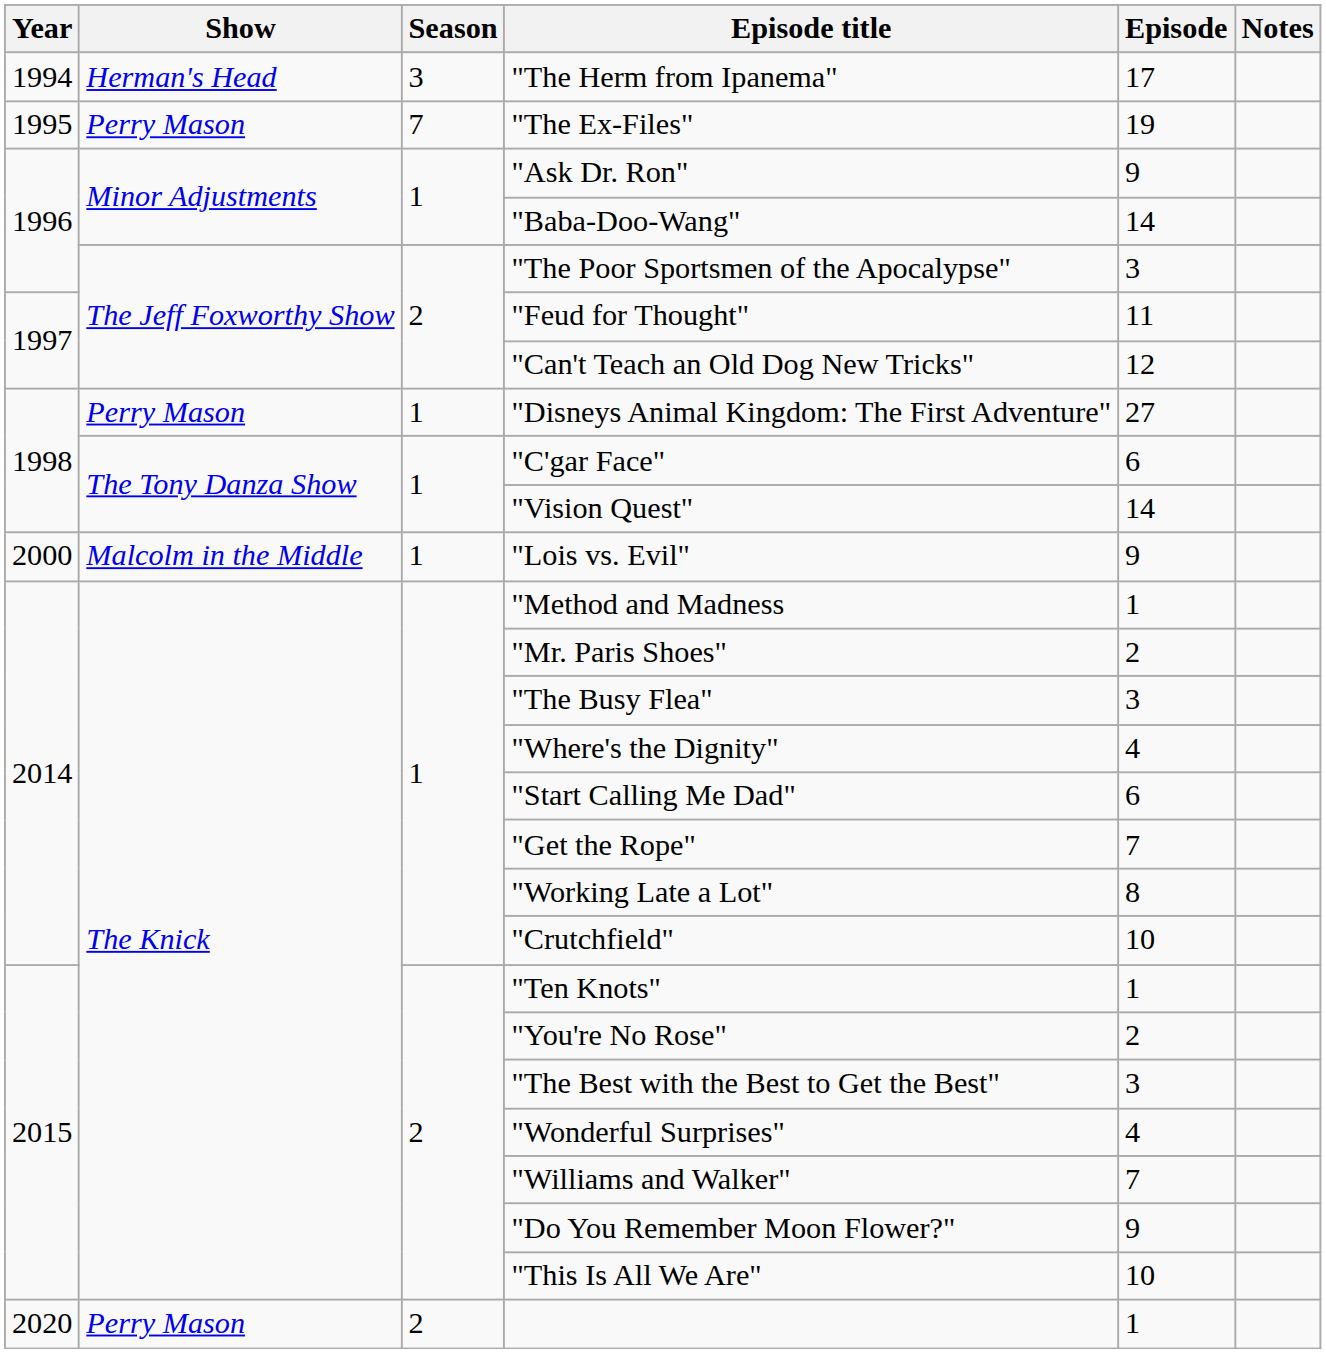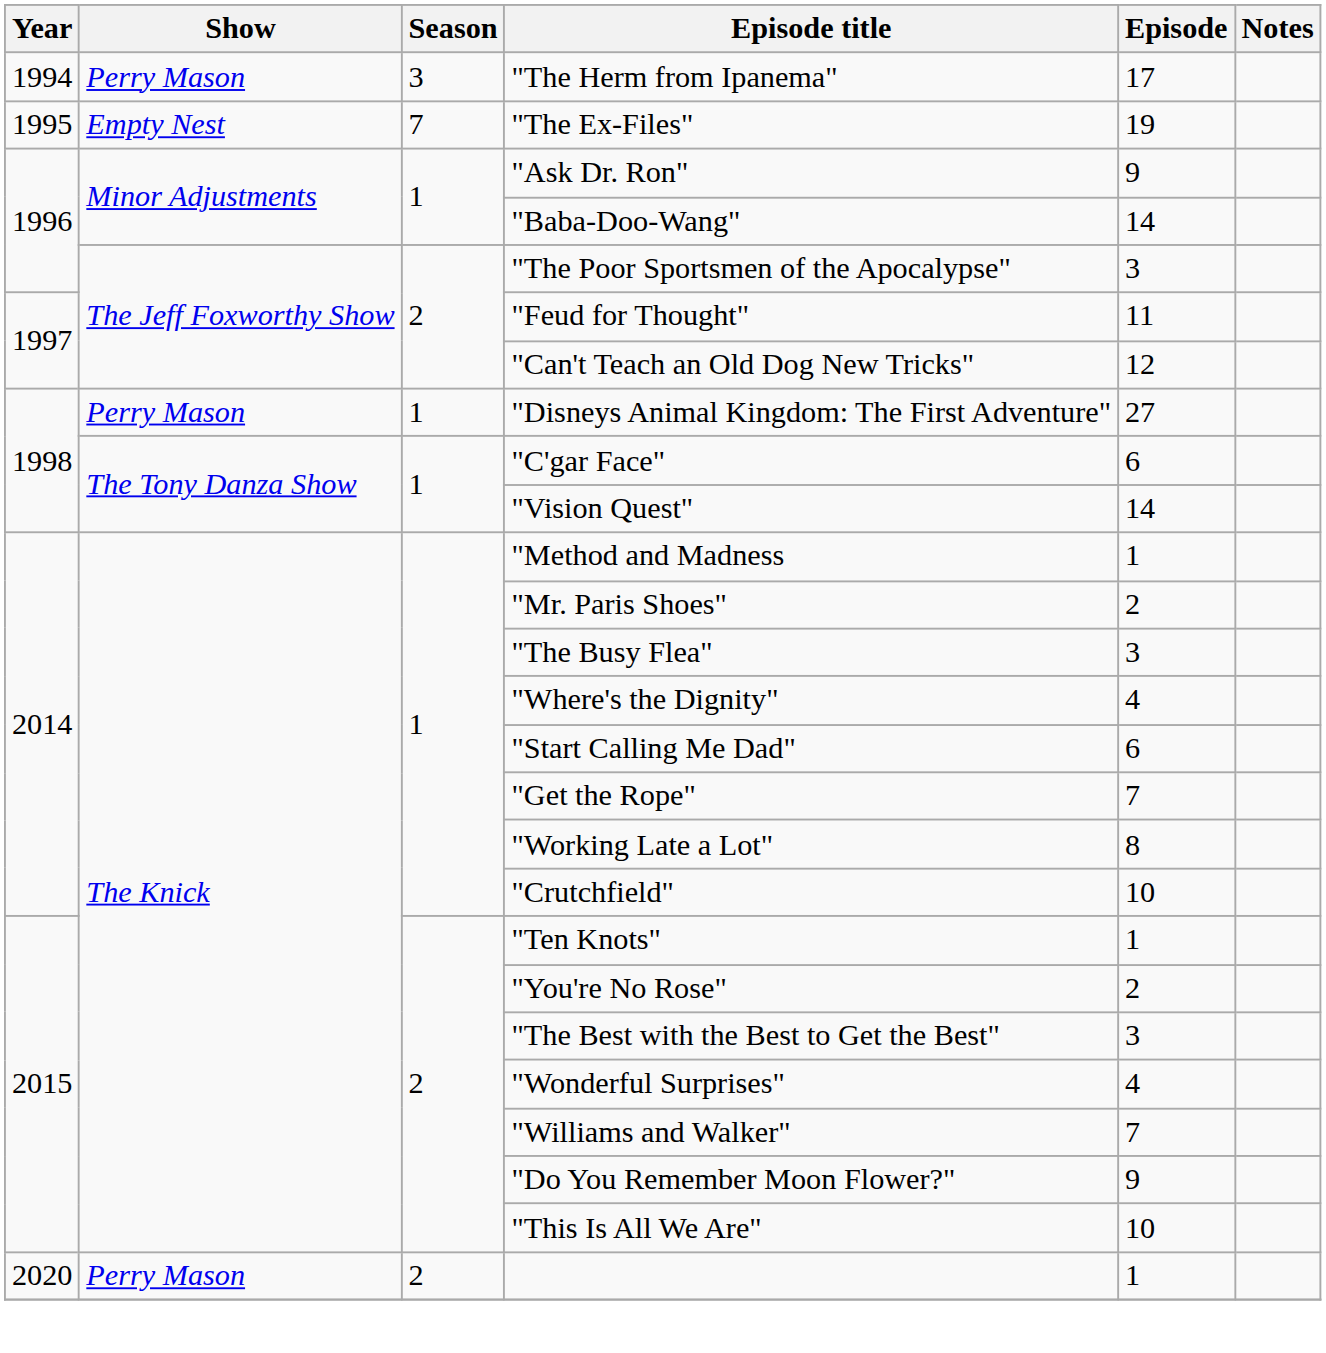 <table class="wikitable sortable">
 <tr>
 <th>Year</th>
 <th>Show</th>
 <th>Season</th>
 <th>Episode title</th>
 <th>Episode</th>
 <th>Notes</th>
 </tr>
 <tr>
 <td>1994</td>
-<td><em><a href='#'>Herman's Head</a></em></td>
+<td><em><a href='#'>Perry Mason</a></em></td>
 <td>3</td>
 <td>"The Herm from Ipanema"</td>
 <td>17</td>
 <td></td>
 </tr>
 <tr>
 <td>1995</td>
-<td><em><a href='#'>Perry Mason</a></em></td>
+<td><em><a href='#'>Empty Nest</a></em></td>
 <td>7</td>
 <td>"The Ex-Files"</td>
 <td>19</td>
 <td></td>
 </tr>
 <tr>
 <td rowspan="3">1996</td>
 <td rowspan="2"><em><a href='#'>Minor Adjustments</a></em></td>
 <td rowspan="2">1</td>
 <td>"Ask Dr. Ron"</td>
 <td>9</td>
 <td></td>
 </tr>
 <tr>
 <td>"Baba-Doo-Wang"</td>
 <td>14</td>
 <td></td>
 </tr>
 <tr>
 <td rowspan="3"><em><a href='#'>The Jeff Foxworthy Show</a></em></td>
 <td rowspan="3">2</td>
 <td>"The Poor Sportsmen of the Apocalypse"</td>
 <td>3</td>
 <td></td>
 </tr>
 <tr>
 <td rowspan="2">1997</td>
 <td>"Feud for Thought"</td>
 <td>11</td>
 <td></td>
 </tr>
 <tr>
 <td>"Can't Teach an Old Dog New Tricks"</td>
 <td>12</td>
 <td></td>
 </tr>
 <tr>
 <td rowspan="3">1998</td>
 <td><em><a href='#'>Perry Mason</a></em></td>
 <td>1</td>
 <td>"Disneys Animal Kingdom: The First Adventure"</td>
 <td>27</td>
 <td></td>
 </tr>
 <tr>
 <td rowspan="2"><em><a href='#'>The Tony Danza Show</a></em></td>
 <td rowspan="2">1</td>
 <td>"C'gar Face"</td>
 <td>6</td>
 <td></td>
 </tr>
 <tr>
 <td>"Vision Quest"</td>
 <td>14</td>
-<td></td>
-</tr>
-<tr>
-<td>2000</td>
-<td><em><a href='#'>Malcolm in the Middle</a></em></td>
-<td>1</td>
-<td>"Lois vs. Evil"</td>
-<td>9</td>
 <td></td>
 </tr>
 <tr>
 <td rowspan="8">2014</td>
 <td rowspan="15"><em><a href='#'>The Knick</a></em></td>
 <td rowspan="8">1</td>
 <td>"Method and Madness</td>
 <td>1</td>
 <td></td>
 </tr>
 <tr>
 <td>"Mr. Paris Shoes"</td>
 <td>2</td>
 <td></td>
 </tr>
 <tr>
 <td>"The Busy Flea"</td>
 <td>3</td>
 <td></td>
 </tr>
 <tr>
 <td>"Where's the Dignity"</td>
 <td>4</td>
 <td></td>
 </tr>
 <tr>
 <td>"Start Calling Me Dad"</td>
 <td>6</td>
 <td></td>
 </tr>
 <tr>
 <td>"Get the Rope"</td>
 <td>7</td>
 <td></td>
 </tr>
 <tr>
 <td>"Working Late a Lot"</td>
 <td>8</td>
 <td></td>
 </tr>
 <tr>
 <td>"Crutchfield"</td>
 <td>10</td>
 <td></td>
 </tr>
 <tr>
 <td rowspan="7">2015</td>
 <td rowspan="7">2</td>
 <td>"Ten Knots"</td>
 <td>1</td>
 <td></td>
 </tr>
 <tr>
 <td>"You're No Rose"</td>
 <td>2</td>
 <td></td>
 </tr>
 <tr>
 <td>"The Best with the Best to Get the Best"</td>
 <td>3</td>
 <td></td>
 </tr>
 <tr>
 <td>"Wonderful Surprises"</td>
 <td>4</td>
 <td></td>
 </tr>
 <tr>
 <td>"Williams and Walker"</td>
 <td>7</td>
 <td></td>
 </tr>
 <tr>
 <td>"Do You Remember Moon Flower?"</td>
 <td>9</td>
 <td></td>
 </tr>
 <tr>
 <td>"This Is All We Are"</td>
 <td>10</td>
 <td></td>
 </tr>
 <tr>
 <td>2020</td>
 <td><em><a href='#'>Perry Mason</a></em></td>
 <td>2</td>
 <td></td>
 <td>1</td>
 <td></td>
 </tr>
 <tr>
 </tr>
 </table>
